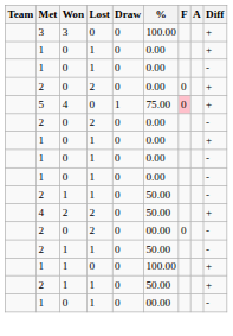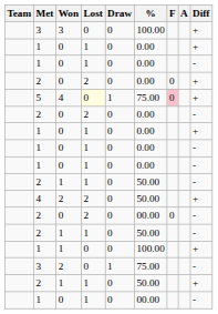 <table class="wikitable sortable" style="font-size:90%; width: 100% text-align:center">
 <tr>
 <th>Team</th>
 <th>Met</th>
 <th>Won</th>
 <th>Lost</th>
 <th>Draw</th>
 <th>%</th>
 <th>F</th>
 <th>A</th>
 <th>Diff</th>
 </tr>
 <tr>
 <td></td>
 <td>3</td>
 <td>3</td>
 <td>0</td>
 <td>0</td>
 <td>100.00</td>
 <td></td>
 <td></td>
 <td>+</td>
 </tr>
 <tr>
 <td></td>
 <td>1</td>
 <td>0</td>
 <td>1</td>
 <td>0</td>
 <td>0.00</td>
 <td></td>
 <td></td>
 <td>+</td>
 </tr>
 <tr>
 <td></td>
 <td>1</td>
 <td>0</td>
 <td>1</td>
 <td>0</td>
 <td>0.00</td>
 <td></td>
 <td></td>
 <td>-</td>
 </tr>
 <tr>
 <td></td>
 <td>2</td>
 <td>0</td>
 <td>2</td>
 <td>0</td>
 <td>0.00</td>
 <td>0</td>
 <td></td>
 <td>+</td>
 </tr>
 <tr>
 <td></td>
 <td>5</td>
 <td>4</td>
-<td>0</td>
+<td style="background: lightyellow;">0</td>
 <td>1</td>
 <td>75.00</td>
 <td style="background: pink;">0</td>
 <td></td>
 <td>+</td>
 </tr>
 <tr>
 <td></td>
 <td>2</td>
 <td>0</td>
 <td>2</td>
 <td>0</td>
 <td>0.00</td>
 <td></td>
 <td></td>
 <td>-</td>
 </tr>
 <tr>
 <td></td>
 <td>1</td>
 <td>0</td>
 <td>1</td>
 <td>0</td>
 <td>0.00</td>
 <td></td>
 <td></td>
 <td>+</td>
 </tr>
 <tr>
 <td></td>
 <td>1</td>
 <td>0</td>
 <td>1</td>
 <td>0</td>
 <td>0.00</td>
 <td></td>
 <td></td>
 <td>-</td>
 </tr>
 <tr>
 <td></td>
 <td>1</td>
 <td>0</td>
 <td>1</td>
 <td>0</td>
 <td>0.00</td>
 <td></td>
 <td></td>
 <td>-</td>
 </tr>
 <tr>
 <td></td>
 <td>2</td>
 <td>1</td>
 <td>1</td>
 <td>0</td>
 <td>50.00</td>
 <td></td>
 <td></td>
 <td>-</td>
 </tr>
 <tr>
 <td></td>
 <td>4</td>
 <td>2</td>
 <td>2</td>
 <td>0</td>
 <td>50.00</td>
 <td></td>
 <td></td>
 <td>+</td>
 </tr>
 <tr>
 <td></td>
 <td>2</td>
 <td>0</td>
 <td>2</td>
 <td>0</td>
 <td>00.00</td>
 <td>0</td>
 <td></td>
 <td>-</td>
 </tr>
 <tr>
 <td></td>
 <td>2</td>
 <td>1</td>
 <td>1</td>
 <td>0</td>
 <td>50.00</td>
 <td></td>
 <td></td>
 <td>-</td>
 </tr>
 <tr>
 <td></td>
 <td>1</td>
 <td>1</td>
 <td>0</td>
 <td>0</td>
 <td>100.00</td>
 <td></td>
 <td></td>
 <td>+</td>
 </tr>
 <tr>
 <td></td>
+<td>3</td>
+<td>2</td>
+<td>0</td>
+<td>1</td>
+<td>75.00</td>
+<td></td>
+<td></td>
+<td>-</td>
+</tr>
+<tr>
+<td></td>
 <td>2</td>
 <td>1</td>
 <td>1</td>
 <td>0</td>
 <td>50.00</td>
 <td></td>
 <td></td>
 <td>+</td>
 </tr>
 <tr>
 <td></td>
 <td>1</td>
 <td>0</td>
 <td>1</td>
 <td>0</td>
 <td>00.00</td>
 <td></td>
 <td></td>
 <td>-</td>
 </tr>
 </table>
